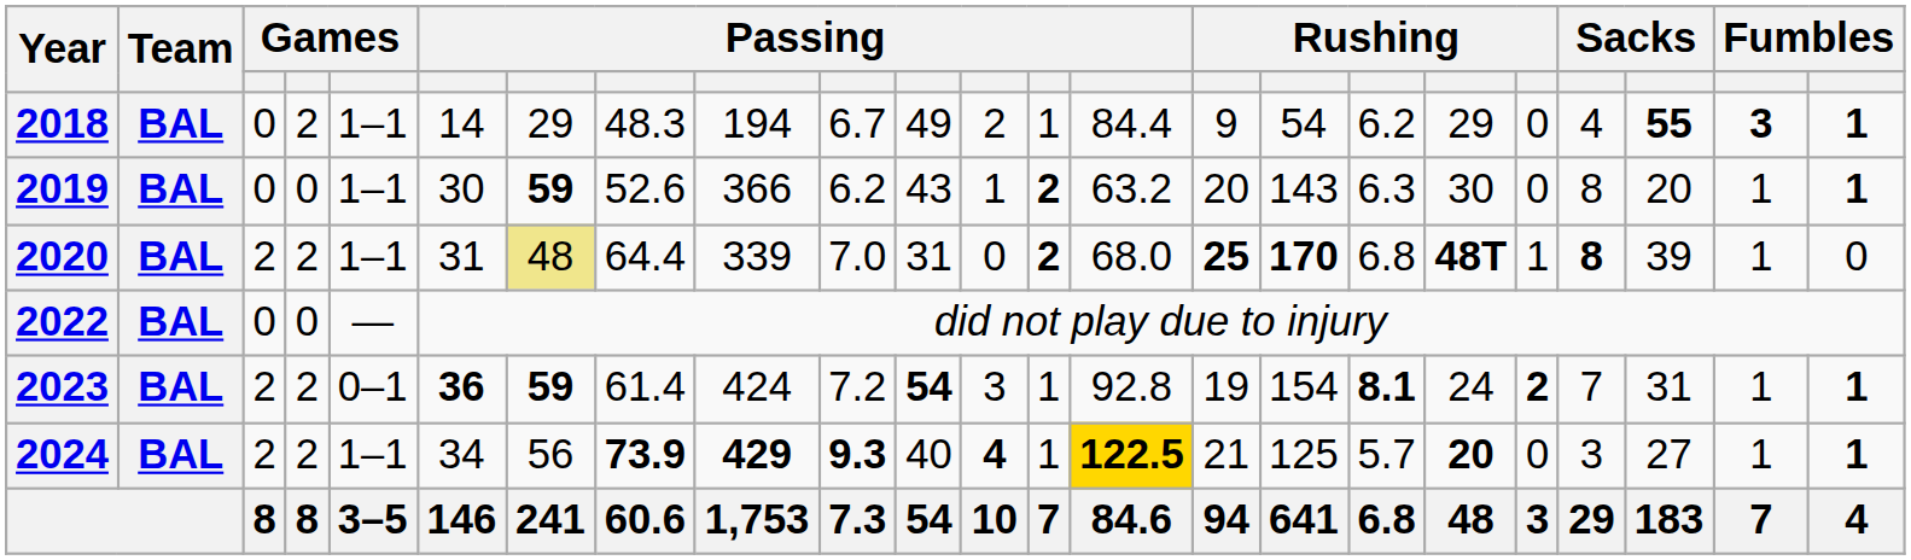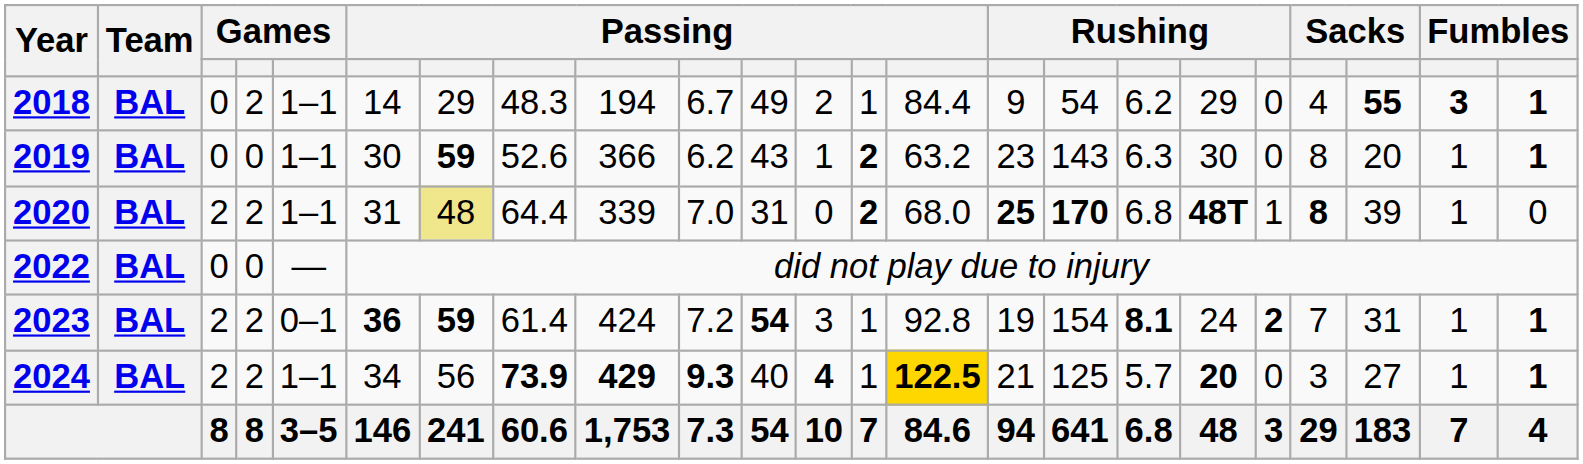 <table class="wikitable" style="text-align:center;">
 <tr>
 <th rowspan="2">Year</th>
 <th rowspan="2">Team</th>
 <th colspan="3">Games</th>
 <th colspan="9">Passing</th>
 <th colspan="5">Rushing</th>
 <th colspan="2">Sacks</th>
 <th colspan="2">Fumbles</th>
 </tr>
 <tr>
 <th></th>
 <th></th>
 <th></th>
 <th></th>
 <th></th>
 <th></th>
 <th></th>
 <th></th>
 <th></th>
 <th></th>
 <th></th>
 <th></th>
 <th></th>
 <th></th>
 <th></th>
 <th></th>
 <th></th>
 <th></th>
 <th></th>
 <th></th>
 <th></th>
 </tr>
 <tr>
 <th><a href='#'>2018</a></th>
 <th><a href='#'>BAL</a></th>
 <td>0</td>
 <td>2</td>
 <td>1–1</td>
 <td>14</td>
 <td>29</td>
 <td>48.3</td>
 <td>194</td>
 <td>6.7</td>
 <td>49</td>
 <td>2</td>
 <td>1</td>
 <td>84.4</td>
 <td>9</td>
 <td>54</td>
 <td>6.2</td>
 <td>29</td>
 <td>0</td>
 <td>4</td>
 <td><strong>55</strong></td>
 <td><strong>3</strong></td>
 <td><strong>1</strong></td>
 </tr>
 <tr>
 <th><a href='#'>2019</a></th>
 <th><a href='#'>BAL</a></th>
 <td>0</td>
 <td>0</td>
 <td>1–1</td>
 <td>30</td>
 <td><strong>59</strong></td>
 <td>52.6</td>
 <td>366</td>
 <td>6.2</td>
 <td>43</td>
 <td>1</td>
 <td><strong>2</strong></td>
 <td>63.2</td>
-<td>20</td>
+<td>23</td>
 <td>143</td>
 <td>6.3</td>
 <td>30</td>
 <td>0</td>
 <td>8</td>
 <td>20</td>
 <td>1</td>
 <td><strong>1</strong></td>
 </tr>
 <tr>
 <th><a href='#'>2020</a></th>
 <th><a href='#'>BAL</a></th>
 <td>2</td>
 <td>2</td>
 <td>1–1</td>
 <td>31</td>
 <td style="background: khaki;">48</td>
 <td>64.4</td>
 <td>339</td>
 <td>7.0</td>
 <td>31</td>
 <td>0</td>
 <td><strong>2</strong></td>
 <td>68.0</td>
 <td><strong>25</strong></td>
 <td><strong>170</strong></td>
 <td>6.8</td>
 <td><strong>48T</strong></td>
 <td>1</td>
 <td><strong>8</strong></td>
 <td>39</td>
 <td>1</td>
 <td>0</td>
 </tr>
 <tr>
 <th><a href='#'>2022</a></th>
 <th><a href='#'>BAL</a></th>
 <td>0</td>
 <td>0</td>
 <td>—</td>
 <td colspan="18"><em>did not play due to injury</em></td>
 </tr>
 <tr>
 <th><a href='#'>2023</a></th>
 <th><a href='#'>BAL</a></th>
 <td>2</td>
 <td>2</td>
 <td>0–1</td>
 <td><strong>36</strong></td>
 <td><strong>59</strong></td>
 <td>61.4</td>
 <td>424</td>
 <td>7.2</td>
 <td><strong>54</strong></td>
 <td>3</td>
 <td>1</td>
 <td>92.8</td>
 <td>19</td>
 <td>154</td>
 <td><strong>8.1</strong></td>
 <td>24</td>
 <td><strong>2</strong></td>
 <td>7</td>
 <td>31</td>
 <td>1</td>
 <td><strong>1</strong></td>
 </tr>
 <tr>
 <th><a href='#'>2024</a></th>
 <th><a href='#'>BAL</a></th>
 <td>2</td>
 <td>2</td>
 <td>1–1</td>
 <td>34</td>
 <td>56</td>
 <td><strong>73.9</strong></td>
 <td><strong>429</strong></td>
 <td><strong>9.3</strong></td>
 <td>40</td>
 <td><strong>4</strong></td>
 <td>1</td>
 <td style="background: gold;"><strong>122.5</strong></td>
 <td>21</td>
 <td>125</td>
 <td>5.7</td>
 <td><strong>20</strong></td>
 <td>0</td>
 <td>3</td>
 <td>27</td>
 <td>1</td>
 <td><strong>1</strong></td>
 </tr>
 <tr>
 <th colspan="2"></th>
 <th>8</th>
 <th>8</th>
 <th>3–5</th>
 <th>146</th>
 <th>241</th>
 <th>60.6</th>
 <th>1,753</th>
 <th>7.3</th>
 <th>54</th>
 <th>10</th>
 <th>7</th>
 <th>84.6</th>
 <th>94</th>
 <th>641</th>
 <th>6.8</th>
 <th>48</th>
 <th>3</th>
 <th>29</th>
 <th>183</th>
 <th>7</th>
 <th>4</th>
 </tr>
 </table>
